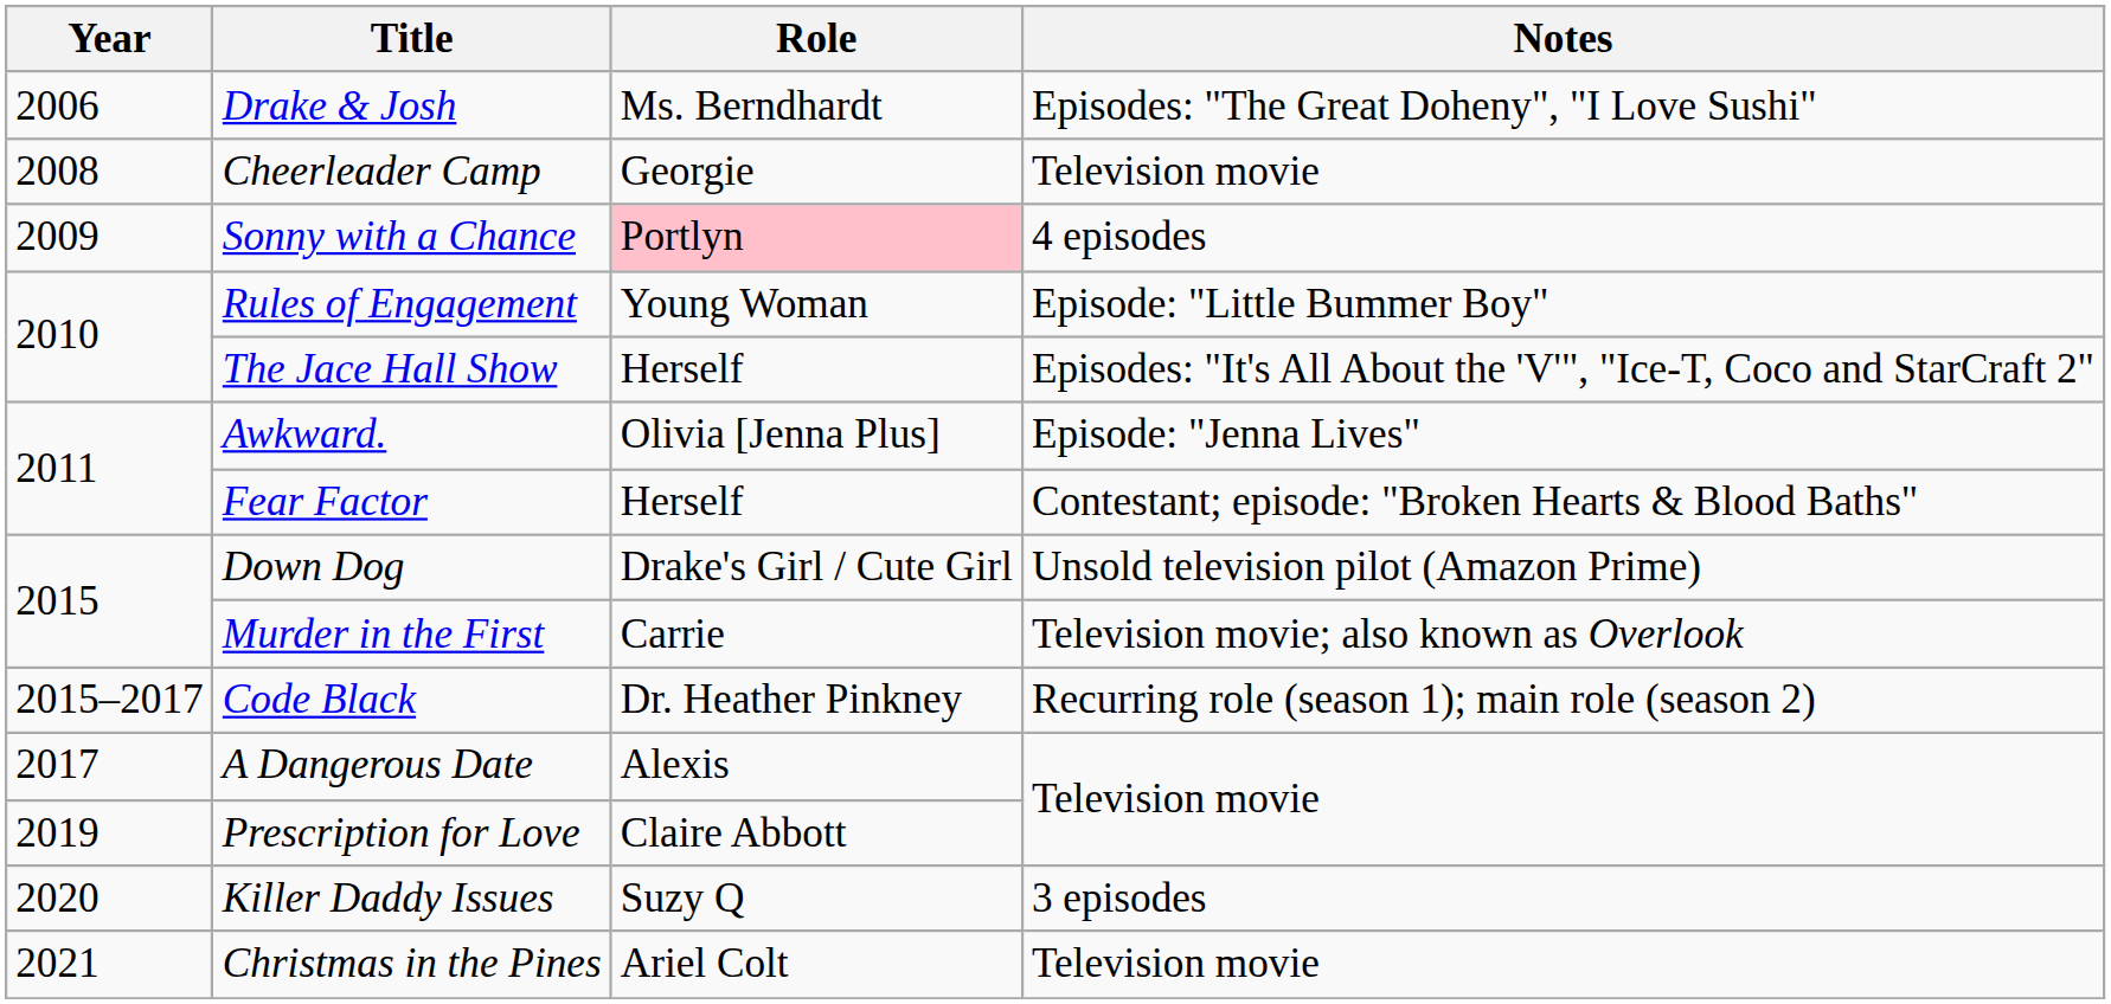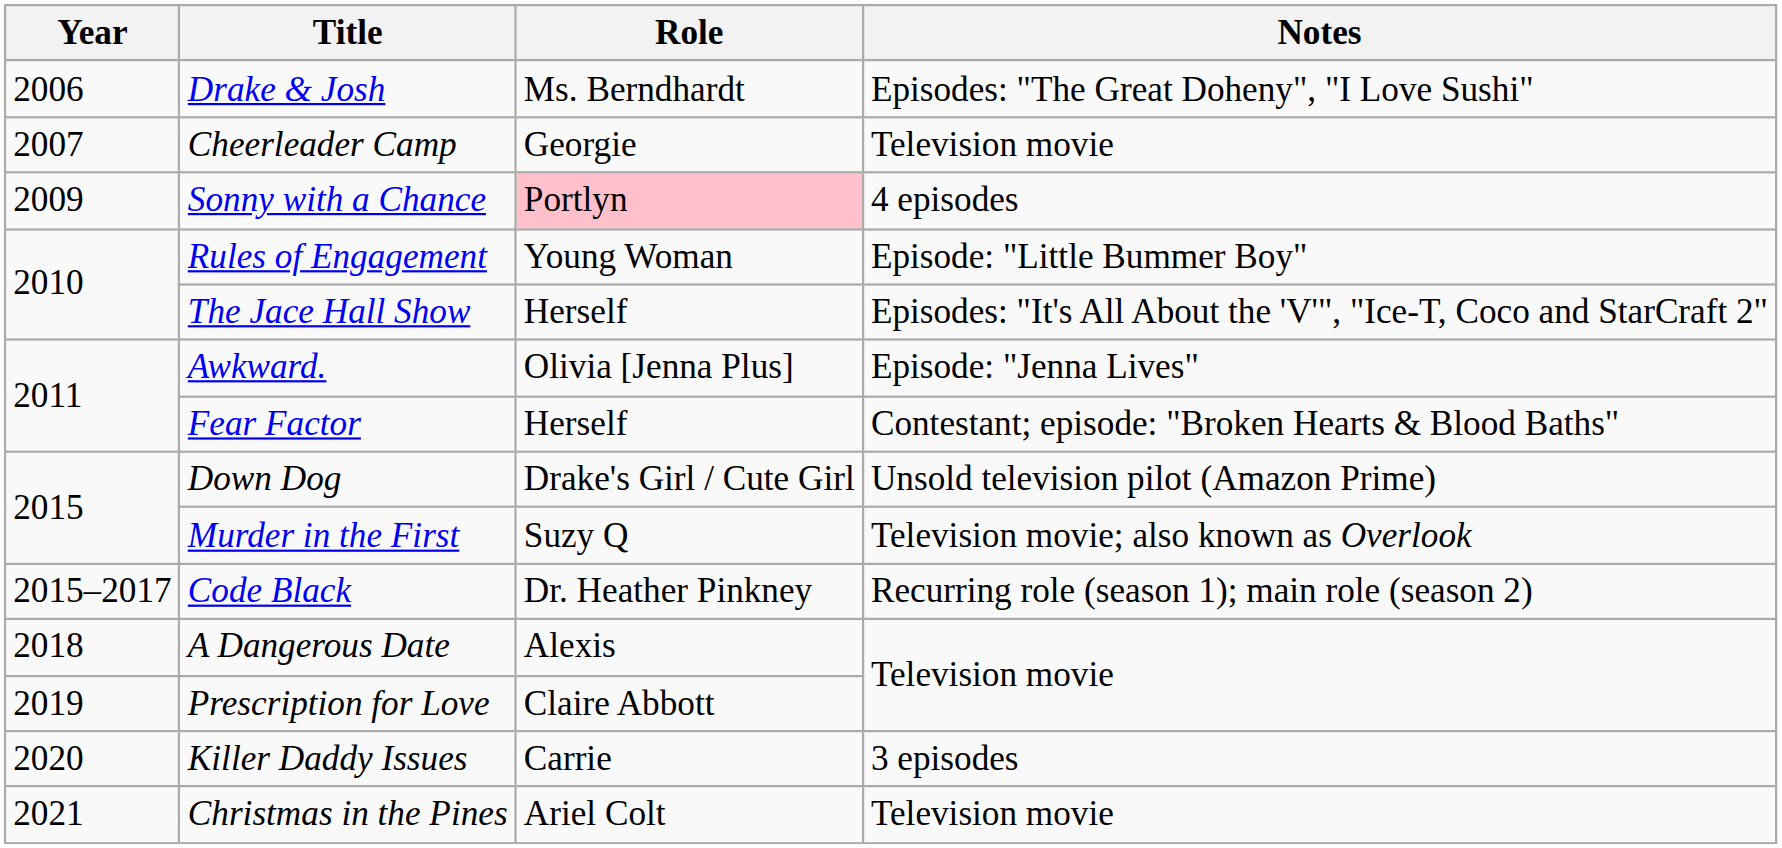 <table class="wikitable sortable">
 <tr>
 <th>Year</th>
 <th>Title</th>
 <th>Role</th>
 <th class="unsortable">Notes</th>
 </tr>
 <tr>
 <td>2006</td>
 <td><em><a href='#'>Drake & Josh</a></em></td>
 <td>Ms. Berndhardt</td>
 <td>Episodes: "The Great Doheny", "I Love Sushi"</td>
 </tr>
 <tr>
-<td>2008</td>
+<td>2007</td>
 <td><em>Cheerleader Camp</em></td>
 <td>Georgie</td>
 <td>Television movie</td>
 </tr>
 <tr>
 <td>2009</td>
 <td><em><a href='#'>Sonny with a Chance</a></em></td>
 <td style="background: pink;">Portlyn</td>
 <td>4 episodes</td>
 </tr>
 <tr>
 <td rowspan=2>2010</td>
 <td><em><a href='#'>Rules of Engagement</a></em></td>
 <td>Young Woman</td>
 <td>Episode: "Little Bummer Boy"</td>
 </tr>
 <tr>
 <td><em><a href='#'>The Jace Hall Show</a></em></td>
 <td>Herself</td>
 <td>Episodes: "It's All About the 'V'", "Ice-T, Coco and StarCraft 2"</td>
 </tr>
 <tr>
 <td rowspan=2>2011</td>
 <td><em><a href='#'>Awkward.</a></em></td>
 <td>Olivia [Jenna Plus]</td>
 <td>Episode: "Jenna Lives"</td>
 </tr>
 <tr>
 <td><em><a href='#'>Fear Factor</a></em></td>
 <td>Herself</td>
 <td>Contestant; episode: "Broken Hearts & Blood Baths"</td>
 </tr>
 <tr>
 <td rowspan=2>2015</td>
 <td><em>Down Dog</em></td>
 <td>Drake's Girl / Cute Girl</td>
 <td>Unsold television pilot (Amazon Prime)</td>
 </tr>
 <tr>
 <td><em><a href='#'>Murder in the First</a></em></td>
-<td>Carrie</td>
+<td>Suzy Q</td>
 <td>Television movie; also known as <em>Overlook</em></td>
 </tr>
 <tr>
 <td>2015–2017</td>
 <td><em><a href='#'>Code Black</a></em></td>
 <td>Dr. Heather Pinkney</td>
 <td>Recurring role (season 1); main role (season 2)</td>
 </tr>
 <tr>
-<td>2017</td>
+<td>2018</td>
 <td><em>A Dangerous Date</em></td>
 <td>Alexis</td>
 <td rowspan=2>Television movie</td>
 </tr>
 <tr>
 <td>2019</td>
 <td><em>Prescription for Love</em></td>
 <td>Claire Abbott</td>
 </tr>
 <tr>
 <td>2020</td>
 <td><em>Killer Daddy Issues</em></td>
-<td>Suzy Q</td>
+<td>Carrie</td>
 <td>3 episodes</td>
 </tr>
 <tr>
 <td>2021</td>
 <td><em>Christmas in the Pines</em></td>
 <td>Ariel Colt</td>
 <td>Television movie</td>
 </tr>
 </table>
